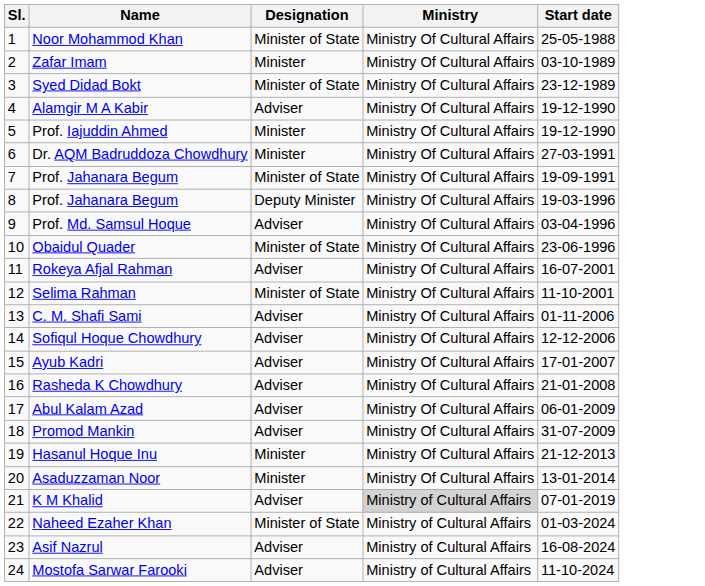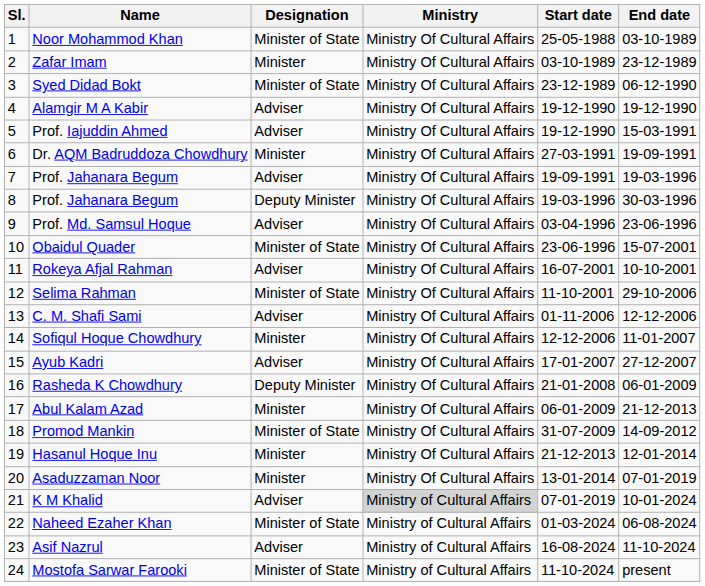 <table class="wikitable" |->
 <tr>
 <th>Sl.</th>
 <th>Name</th>
 <th>Designation</th>
 <th>Ministry</th>
 <th>Start date</th>
+<th>End date</th>
 </tr>
 <tr>
 <td>1</td>
 <td><a href='#'>Noor Mohammod Khan</a></td>
 <td>Minister of State</td>
 <td>Ministry Of Cultural Affairs</td>
 <td>25-05-1988</td>
+<td>03-10-1989</td>
 </tr>
 <tr>
 <td>2</td>
 <td><a href='#'>Zafar Imam</a></td>
 <td>Minister</td>
 <td>Ministry Of Cultural Affairs</td>
 <td>03-10-1989</td>
+<td>23-12-1989</td>
 </tr>
 <tr>
 <td>3</td>
 <td><a href='#'>Syed Didad Bokt</a></td>
 <td>Minister of State</td>
 <td>Ministry Of Cultural Affairs</td>
 <td>23-12-1989</td>
+<td>06-12-1990</td>
 </tr>
 <tr>
 <td>4</td>
 <td><a href='#'>Alamgir M A Kabir</a></td>
 <td>Adviser</td>
 <td>Ministry Of Cultural Affairs</td>
 <td>19-12-1990</td>
+<td>19-12-1990</td>
 </tr>
 <tr>
 <td>5</td>
 <td>Prof. <a href='#'>Iajuddin Ahmed</a></td>
-<td>Minister</td>
+<td>Adviser</td>
 <td>Ministry Of Cultural Affairs</td>
 <td>19-12-1990</td>
+<td>15-03-1991</td>
 </tr>
 <tr>
 <td>6</td>
 <td>Dr. <a href='#'>AQM Badruddoza Chowdhury</a></td>
 <td>Minister</td>
 <td>Ministry Of Cultural Affairs</td>
 <td>27-03-1991</td>
+<td>19-09-1991</td>
 </tr>
 <tr>
 <td>7</td>
 <td>Prof. <a href='#'>Jahanara Begum</a></td>
-<td>Minister of State</td>
+<td>Adviser</td>
 <td>Ministry Of Cultural Affairs</td>
 <td>19-09-1991</td>
+<td>19-03-1996</td>
 </tr>
 <tr>
 <td>8</td>
 <td>Prof. <a href='#'>Jahanara Begum</a></td>
 <td>Deputy Minister</td>
 <td>Ministry Of Cultural Affairs</td>
 <td>19-03-1996</td>
+<td>30-03-1996</td>
 </tr>
 <tr>
 <td>9</td>
 <td>Prof. <a href='#'>Md. Samsul Hoque</a></td>
 <td>Adviser</td>
 <td>Ministry Of Cultural Affairs</td>
 <td>03-04-1996</td>
+<td>23-06-1996</td>
 </tr>
 <tr>
 <td>10</td>
 <td><a href='#'>Obaidul Quader</a></td>
 <td>Minister of State</td>
 <td>Ministry Of Cultural Affairs</td>
 <td>23-06-1996</td>
+<td>15-07-2001</td>
 </tr>
 <tr>
 <td>11</td>
 <td><a href='#'>Rokeya Afjal Rahman</a></td>
 <td>Adviser</td>
 <td>Ministry Of Cultural Affairs</td>
 <td>16-07-2001</td>
+<td>10-10-2001</td>
 </tr>
 <tr>
 <td>12</td>
 <td><a href='#'>Selima Rahman</a></td>
 <td>Minister of State</td>
 <td>Ministry Of Cultural Affairs</td>
 <td>11-10-2001</td>
+<td>29-10-2006</td>
 </tr>
 <tr>
 <td>13</td>
 <td><a href='#'>C. M. Shafi Sami</a></td>
 <td>Adviser</td>
 <td>Ministry Of Cultural Affairs</td>
 <td>01-11-2006</td>
+<td>12-12-2006</td>
 </tr>
 <tr>
 <td>14</td>
 <td><a href='#'>Sofiqul Hoque Chowdhury</a></td>
-<td>Adviser</td>
+<td>Minister</td>
 <td>Ministry Of Cultural Affairs</td>
 <td>12-12-2006</td>
+<td>11-01-2007</td>
 </tr>
 <tr>
 <td>15</td>
 <td><a href='#'>Ayub Kadri</a></td>
 <td>Adviser</td>
 <td>Ministry Of Cultural Affairs</td>
 <td>17-01-2007</td>
+<td>27-12-2007</td>
 </tr>
 <tr>
 <td>16</td>
 <td><a href='#'>Rasheda K Chowdhury</a></td>
-<td>Adviser</td>
+<td>Deputy Minister</td>
 <td>Ministry Of Cultural Affairs</td>
 <td>21-01-2008</td>
+<td>06-01-2009</td>
 </tr>
 <tr>
 <td>17</td>
 <td><a href='#'>Abul Kalam Azad</a></td>
-<td>Adviser</td>
+<td>Minister</td>
 <td>Ministry Of Cultural Affairs</td>
 <td>06-01-2009</td>
+<td>21-12-2013</td>
 </tr>
 <tr>
 <td>18</td>
 <td><a href='#'>Promod Mankin</a></td>
-<td>Adviser</td>
+<td>Minister of State</td>
 <td>Ministry Of Cultural Affairs</td>
 <td>31-07-2009</td>
+<td>14-09-2012</td>
 </tr>
 <tr>
 <td>19</td>
 <td><a href='#'>Hasanul Hoque Inu</a></td>
 <td>Minister</td>
 <td>Ministry Of Cultural Affairs</td>
 <td>21-12-2013</td>
+<td>12-01-2014</td>
 </tr>
 <tr>
 <td>20</td>
 <td><a href='#'>Asaduzzaman Noor</a></td>
 <td>Minister</td>
 <td>Ministry Of Cultural Affairs</td>
 <td>13-01-2014</td>
+<td>07-01-2019</td>
 </tr>
 <tr>
 <td>21</td>
 <td><a href='#'>K M Khalid</a></td>
 <td>Adviser</td>
 <td style="background: lightgrey;">Ministry of Cultural Affairs</td>
 <td>07-01-2019</td>
+<td>10-01-2024</td>
 </tr>
 <tr>
 <td>22</td>
 <td><a href='#'>Naheed Ezaher Khan</a></td>
 <td>Minister of State</td>
 <td>Ministry of Cultural Affairs</td>
 <td>01-03-2024</td>
+<td>06-08-2024</td>
 </tr>
 <tr>
 <td>23</td>
 <td><a href='#'>Asif Nazrul</a></td>
 <td>Adviser</td>
 <td>Ministry of Cultural Affairs</td>
 <td>16-08-2024</td>
+<td>11-10-2024</td>
 </tr>
 <tr>
 <td>24</td>
 <td><a href='#'>Mostofa Sarwar Farooki</a></td>
-<td>Adviser</td>
+<td>Minister of State</td>
 <td>Ministry of Cultural Affairs</td>
 <td>11-10-2024</td>
+<td>present</td>
 </tr>
 </table>
